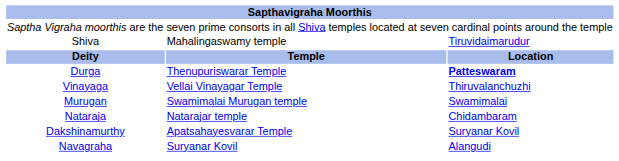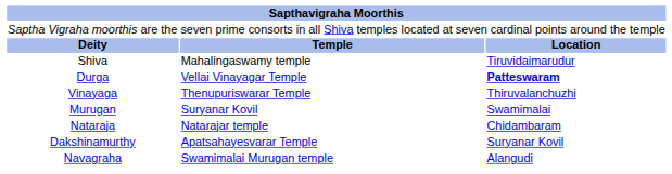 <table class="toccolours" style="clear:right; float:center; background:#ffffff; margin: 0 0 0.5em 1em; width:220">
 <tr>
 <th style="background:#A8BDEC;text-align:center;" colspan="3">  <strong>Sapthavigraha Moorthis</strong>  </th>
 </tr>
 <tr>
 <td style="text-align:center;" colspan="3"><em>Saptha Vigraha moorthis</em> are the seven prime consorts in all <a href='#'>Shiva</a> temples located at seven cardinal points around the temple</td>
 </tr>
 <tr>
+<td style="text-align:center;background:#A8BDEC"><strong>Deity</strong></td>
+<td style="text-align:center;background:#A8BDEC"><strong>Temple</strong></td>
+<td style="text-align:center;background:#A8BDEC"><strong>Location</strong></td>
+</tr>
+<tr>
 <td style="text-align:center;">Shiva</td>
 <td>Mahalingaswamy temple</td>
 <td><a href='#'>Tiruvidaimarudur</a></td>
 </tr>
 <tr>
-<td style="text-align:center;background:#A8BDEC"><strong>Deity</strong></td>
-<td style="text-align:center;background:#A8BDEC"><strong>Temple</strong></td>
-<td style="text-align:center;background:#A8BDEC"><strong>Location</strong></td>
-</tr>
-<tr>
 <td style="text-align:center;"><a href='#'>Durga</a></td>
-<td><a href='#'>Thenupuriswarar Temple</a></td>
+<td><a href='#'>Vellai Vinayagar Temple</a></td>
 <td><strong><a href='#'>Patteswaram</a></strong></td>
 </tr>
 <tr>
 <td style="text-align:center;"><a href='#'>Vinayaga</a></td>
-<td><a href='#'>Vellai Vinayagar Temple</a></td>
+<td><a href='#'>Thenupuriswarar Temple</a></td>
 <td><a href='#'>Thiruvalanchuzhi</a></td>
 </tr>
 <tr>
 <td style="text-align:center;"><a href='#'>Murugan</a></td>
-<td><a href='#'>Swamimalai Murugan temple</a></td>
+<td><a href='#'>Suryanar Kovil</a></td>
 <td><a href='#'>Swamimalai</a></td>
 </tr>
 <tr>
 <td style="text-align:center;"><a href='#'>Nataraja</a></td>
 <td><a href='#'>Natarajar temple</a></td>
 <td><a href='#'>Chidambaram</a></td>
 </tr>
 <tr>
 <td style="text-align:center;"><a href='#'>Dakshinamurthy</a></td>
 <td><a href='#'>Apatsahayesvarar Temple</a></td>
 <td><a href='#'>Suryanar Kovil</a></td>
 </tr>
 <tr>
 <td style="text-align:center;"><a href='#'>Navagraha</a></td>
-<td><a href='#'>Suryanar Kovil</a></td>
+<td><a href='#'>Swamimalai Murugan temple</a></td>
 <td><a href='#'>Alangudi</a></td>
 </tr>
 <tr>
 </tr>
 </table>
